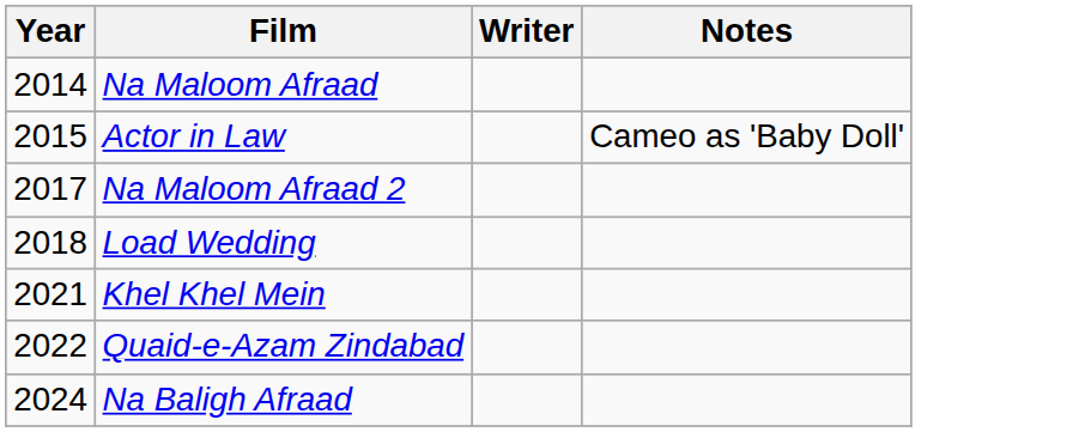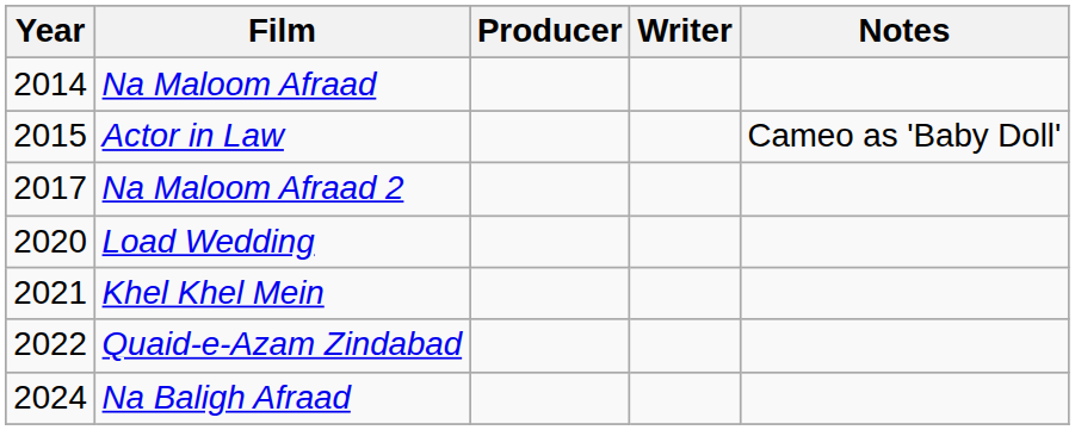 <table class="wikitable sortable">
 <tr>
 <th>Year</th>
 <th>Film</th>
+<th>Producer</th>
 <th>Writer</th>
 <th>Notes</th>
 </tr>
 <tr>
 <td>2014</td>
 <td><em><a href='#'>Na Maloom Afraad</a></em></td>
 <td></td>
 <td></td>
+<td></td>
 </tr>
 <tr>
 <td>2015</td>
 <td><em><a href='#'>Actor in Law</a></em></td>
+<td></td>
 <td></td>
 <td>Cameo as 'Baby Doll'</td>
 </tr>
 <tr>
 <td>2017</td>
 <td><em><a href='#'>Na Maloom Afraad 2</a></em></td>
 <td></td>
 <td></td>
+<td></td>
 </tr>
 <tr>
-<td>2018</td>
+<td>2020</td>
 <td><em><a href='#'>Load Wedding</a></em></td>
+<td></td>
 <td></td>
 <td></td>
 </tr>
 <tr>
 <td>2021</td>
 <td><em><a href='#'>Khel Khel Mein</a></em></td>
 <td></td>
 <td></td>
+<td></td>
 </tr>
 <tr>
 <td>2022</td>
 <td><em><a href='#'>Quaid-e-Azam Zindabad </a></em></td>
+<td></td>
 <td></td>
 <td></td>
 </tr>
 <tr>
 <td>2024</td>
 <td><em><a href='#'>Na Baligh Afraad</a></em></td>
 <td></td>
 <td></td>
+<td></td>
 </tr>
 </table>
